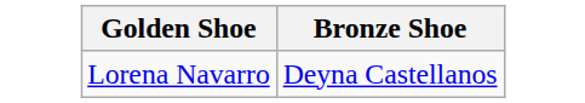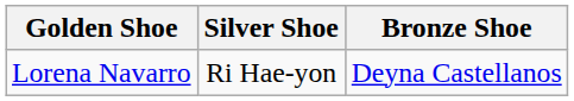 <table class=wikitable style="text-align:center; margin:auto">
 <tr>
 <th>Golden Shoe</th>
+<th>Silver Shoe</th>
 <th>Bronze Shoe</th>
 </tr>
 <tr>
 <td> <a href='#'>Lorena Navarro</a></td>
+<td> Ri Hae-yon</td>
 <td> <a href='#'>Deyna Castellanos</a></td>
 </tr>
 </table>
